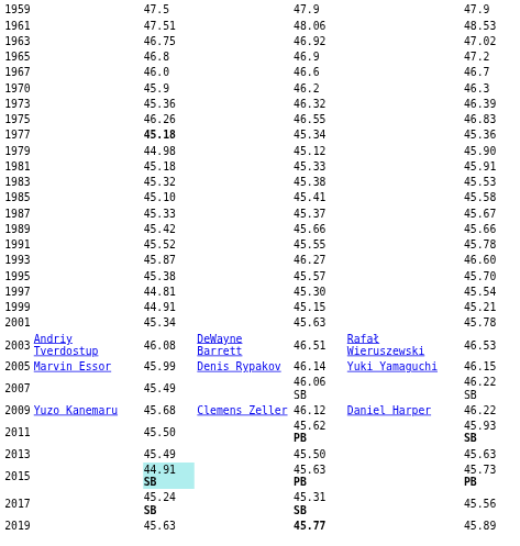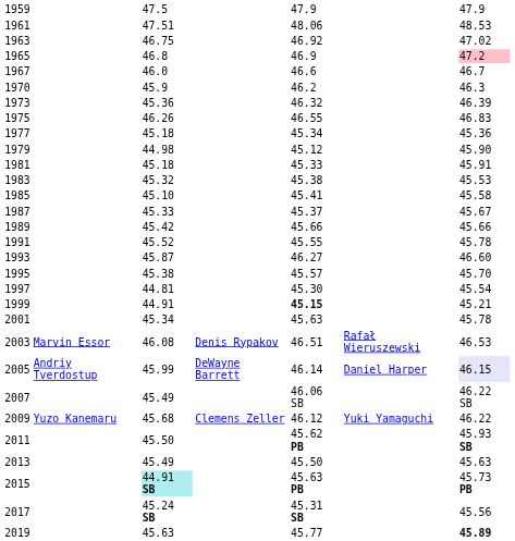 <table>
 <tr>
 <td>1959</td>
 <td></td>
 <td>47.5</td>
 <td></td>
 <td>47.9</td>
 <td></td>
 <td>47.9</td>
 </tr>
 <tr>
 <td>1961</td>
 <td></td>
 <td>47.51</td>
 <td></td>
 <td>48.06</td>
 <td></td>
 <td>48.53</td>
 </tr>
 <tr>
 <td>1963</td>
 <td></td>
 <td>46.75</td>
 <td></td>
 <td>46.92</td>
 <td></td>
 <td>47.02</td>
 </tr>
 <tr>
 <td>1965</td>
 <td></td>
 <td>46.8</td>
 <td></td>
 <td>46.9</td>
 <td></td>
-<td>47.2</td>
+<td style="background: pink;">47.2</td>
 </tr>
 <tr>
 <td>1967</td>
 <td></td>
 <td>46.0</td>
 <td></td>
 <td>46.6</td>
 <td></td>
 <td>46.7</td>
 </tr>
 <tr>
 <td>1970</td>
 <td></td>
 <td>45.9</td>
 <td></td>
 <td>46.2</td>
 <td></td>
 <td>46.3</td>
 </tr>
 <tr>
 <td>1973</td>
 <td></td>
 <td>45.36</td>
 <td></td>
 <td>46.32</td>
 <td></td>
 <td>46.39</td>
 </tr>
 <tr>
 <td>1975</td>
 <td></td>
 <td>46.26</td>
 <td></td>
 <td>46.55</td>
 <td></td>
 <td>46.83</td>
 </tr>
 <tr>
 <td>1977</td>
 <td></td>
-<td><strong>45.18</strong></td>
+<td>45.18</td>
 <td></td>
 <td>45.34</td>
 <td></td>
 <td>45.36</td>
 </tr>
 <tr>
 <td>1979</td>
 <td></td>
 <td>44.98</td>
 <td></td>
 <td>45.12</td>
 <td></td>
 <td>45.90</td>
 </tr>
 <tr>
 <td>1981</td>
 <td></td>
 <td>45.18</td>
 <td></td>
 <td>45.33</td>
 <td></td>
 <td>45.91</td>
 </tr>
 <tr>
 <td>1983</td>
 <td></td>
 <td>45.32</td>
 <td></td>
 <td>45.38</td>
 <td></td>
 <td>45.53</td>
 </tr>
 <tr>
 <td>1985</td>
 <td></td>
 <td>45.10</td>
 <td></td>
 <td>45.41</td>
 <td></td>
 <td>45.58</td>
 </tr>
 <tr>
 <td>1987</td>
 <td></td>
 <td>45.33</td>
 <td></td>
 <td>45.37</td>
 <td></td>
 <td>45.67</td>
 </tr>
 <tr>
 <td>1989</td>
 <td></td>
 <td>45.42</td>
 <td></td>
 <td>45.66</td>
 <td></td>
 <td>45.66</td>
 </tr>
 <tr>
 <td>1991</td>
 <td></td>
 <td>45.52</td>
 <td></td>
 <td>45.55</td>
 <td></td>
 <td>45.78</td>
 </tr>
 <tr>
 <td>1993</td>
 <td></td>
 <td>45.87</td>
 <td></td>
 <td>46.27</td>
 <td></td>
 <td>46.60</td>
 </tr>
 <tr>
 <td>1995</td>
 <td></td>
 <td>45.38</td>
 <td></td>
 <td>45.57</td>
 <td></td>
 <td>45.70</td>
 </tr>
 <tr>
 <td>1997</td>
 <td></td>
 <td>44.81</td>
 <td></td>
 <td>45.30</td>
 <td></td>
 <td>45.54</td>
 </tr>
 <tr>
 <td>1999</td>
 <td></td>
 <td>44.91</td>
 <td></td>
-<td>45.15</td>
+<td><strong>45.15</strong></td>
 <td></td>
 <td>45.21</td>
 </tr>
 <tr>
 <td>2001</td>
 <td></td>
 <td>45.34</td>
 <td></td>
 <td>45.63</td>
 <td></td>
 <td>45.78</td>
 </tr>
 <tr>
 <td>2003</td>
-<td><a href='#'>Andriy Tverdostup</a><br> </td>
+<td><a href='#'>Marvin Essor</a><br> </td>
 <td>46.08</td>
-<td><a href='#'>DeWayne Barrett</a><br> </td>
+<td><a href='#'>Denis Rypakov</a><br> </td>
 <td>46.51</td>
 <td><a href='#'>Rafał Wieruszewski</a><br> </td>
 <td>46.53</td>
 </tr>
 <tr>
 <td>2005<br></td>
-<td><a href='#'>Marvin Essor</a><br> </td>
+<td><a href='#'>Andriy Tverdostup</a><br> </td>
 <td>45.99</td>
-<td><a href='#'>Denis Rypakov</a><br> </td>
+<td><a href='#'>DeWayne Barrett</a><br> </td>
 <td>46.14</td>
-<td><a href='#'>Yuki Yamaguchi</a><br> </td>
-<td>46.15</td>
+<td><a href='#'>Daniel Harper</a> <br> </td>
+<td style="background: lavender;">46.15</td>
 </tr>
 <tr>
 <td>2007<br></td>
 <td></td>
 <td>45.49</td>
 <td></td>
 <td>46.06 SB</td>
 <td></td>
 <td>46.22 SB</td>
 </tr>
 <tr>
 <td>2009<br></td>
 <td><a href='#'>Yuzo Kanemaru</a><br> </td>
 <td>45.68</td>
 <td><a href='#'>Clemens Zeller</a><br> </td>
 <td>46.12</td>
-<td><a href='#'>Daniel Harper</a> <br> </td>
+<td><a href='#'>Yuki Yamaguchi</a><br> </td>
 <td>46.22</td>
 </tr>
 <tr>
 <td>2011<br></td>
 <td></td>
 <td>45.50</td>
 <td></td>
 <td>45.62<br><strong>PB</strong></td>
 <td></td>
 <td>45.93<br><strong>SB</strong></td>
 </tr>
 <tr>
 <td>2013<br></td>
 <td></td>
 <td>45.49</td>
 <td></td>
 <td>45.50</td>
 <td></td>
 <td>45.63</td>
 </tr>
 <tr>
 <td>2015<br></td>
 <td></td>
 <td style="background: paleturquoise;">44.91 <strong>SB</strong></td>
 <td></td>
 <td>45.63 <strong>PB</strong></td>
 <td></td>
 <td>45.73 <strong>PB</strong></td>
 </tr>
 <tr>
 <td>2017<br></td>
 <td></td>
 <td>45.24 <strong>SB</strong></td>
 <td></td>
 <td>45.31 <strong>SB</strong></td>
 <td></td>
 <td>45.56</td>
 </tr>
 <tr>
 <td>2019<br></td>
 <td></td>
 <td>45.63 </td>
 <td></td>
-<td><strong>45.77 </strong></td>
+<td>45.77 </td>
 <td></td>
-<td>45.89</td>
+<td><strong>45.89</strong></td>
 </tr>
 </table>
